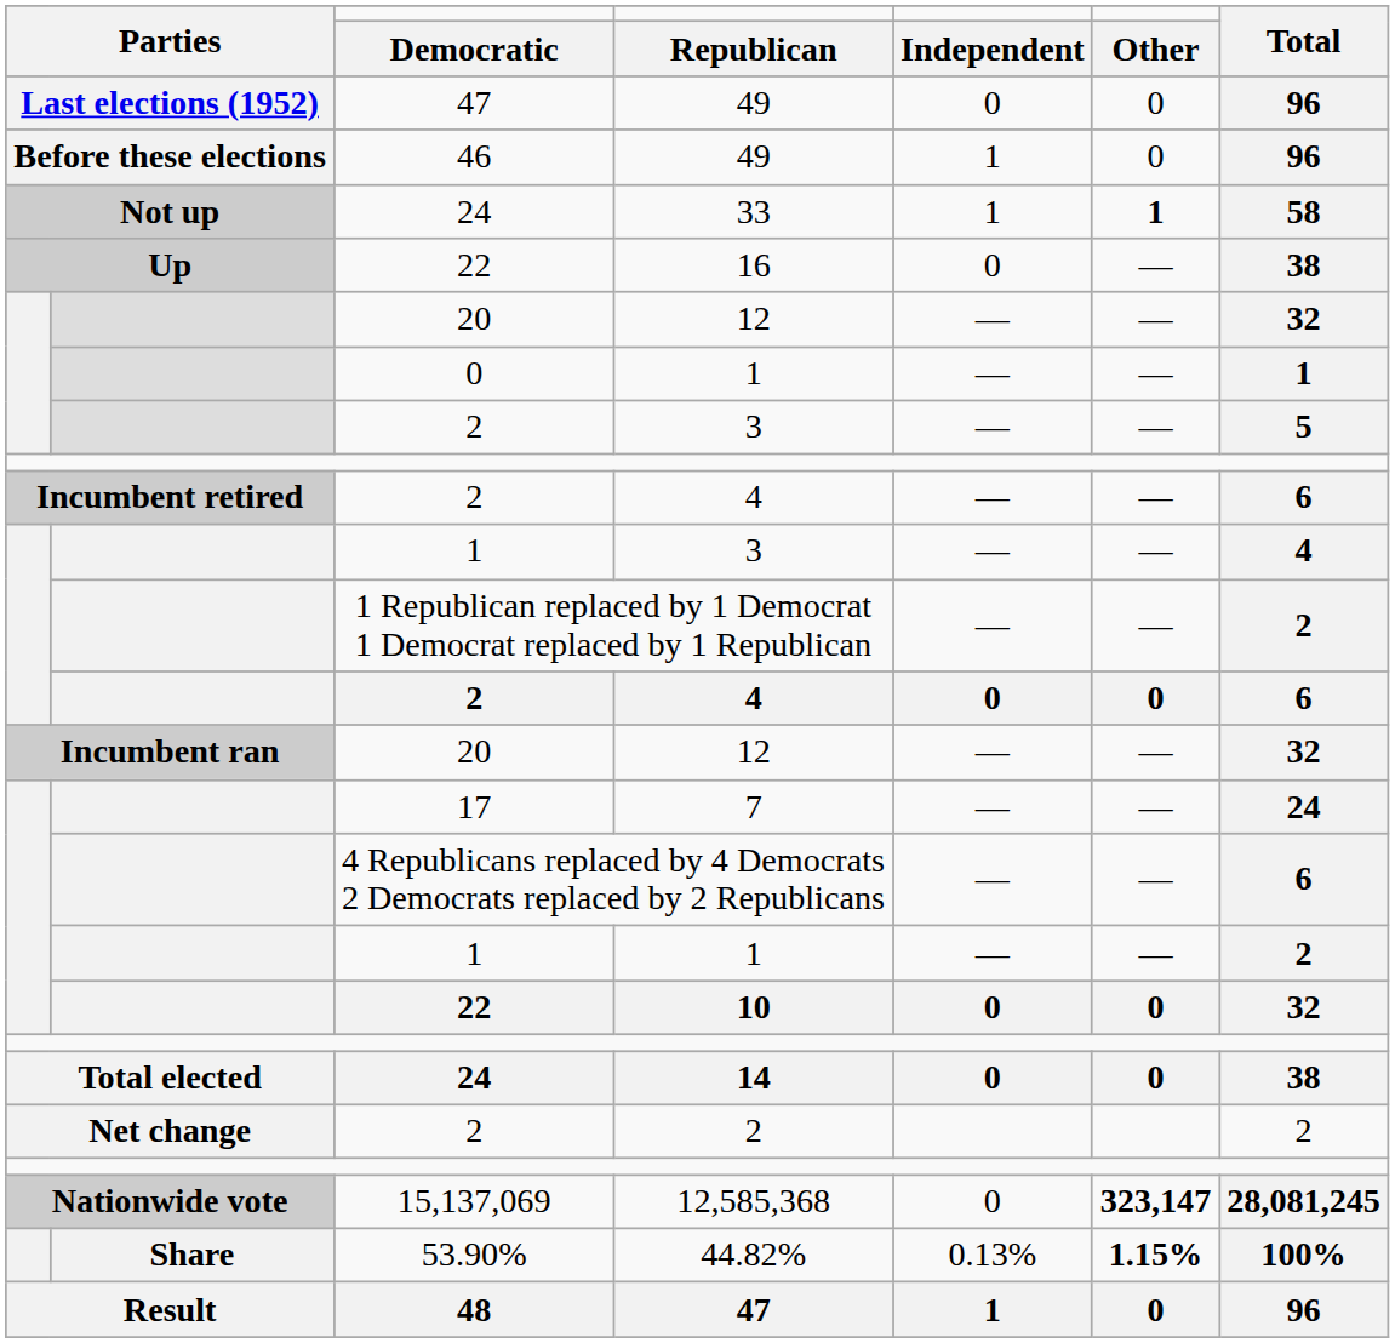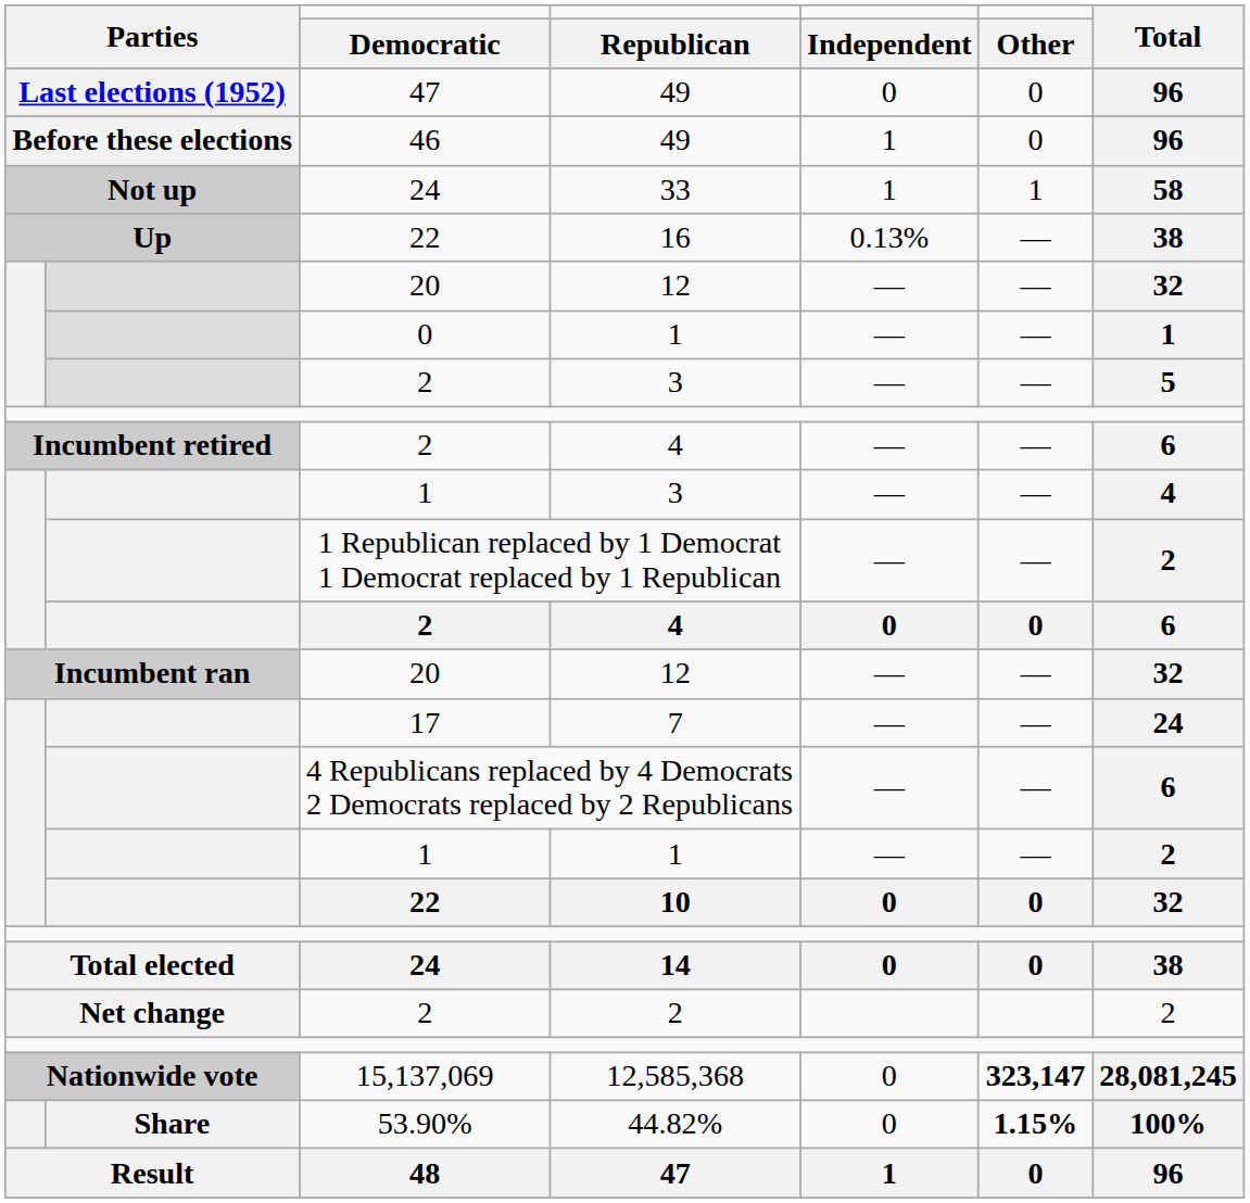 <table class=wikitable style=text-align:center>
 <tr>
 <th colspan=2 rowspan=2>Parties</th>
 <td></td>
 <td></td>
 <td></td>
 <td></td>
 <th rowspan=2>Total</th>
 </tr>
 <tr valign=bottom>
 <th>Democratic</th>
 <th>Republican</th>
 <th>Independent</th>
 <th>Other</th>
 </tr>
 <tr>
 <th colspan=2><a href='#'>Last elections (1952)</a></th>
 <td>47</td>
 <td>49</td>
 <td>0</td>
 <td>0</td>
 <th>96</th>
 </tr>
 <tr>
 <th colspan=2>Before these elections</th>
 <td>46</td>
 <td>49</td>
 <td>1</td>
 <td>0</td>
 <th>96</th>
 </tr>
 <tr>
 <th colspan=2 style="background:#ccc">Not up</th>
 <td>24</td>
 <td>33</td>
 <td>1</td>
-<td><strong>1</strong></td>
+<td>1</td>
 <th>58</th>
 </tr>
 <tr>
 <th colspan=2 style="background:#ccc">Up</th>
 <td>22</td>
 <td>16</td>
-<td>0</td>
+<td>0.13%</td>
 <td>—</td>
 <th>38</th>
 </tr>
 <tr>
 <th rowspan=3></th>
 <th style="background:#ddd"></th>
 <td>20</td>
 <td>12</td>
 <td>—</td>
 <td>—</td>
 <th>32</th>
 </tr>
 <tr>
 <th style="background:#ddd"></th>
 <td>0</td>
 <td>1</td>
 <td>—</td>
 <td>—</td>
 <th>1</th>
 </tr>
 <tr>
 <th style="background:#ddd"></th>
 <td>2</td>
 <td>3</td>
 <td>—</td>
 <td>—</td>
 <th>5</th>
 </tr>
 <tr>
 <td colspan=100></td>
 </tr>
 <tr>
 <th colspan=2 style="background:#ccc">Incumbent retired</th>
 <td>2</td>
 <td>4</td>
 <td>—</td>
 <td>—</td>
 <th>6</th>
 </tr>
 <tr>
 <th rowspan=3></th>
 <th></th>
 <td>1</td>
 <td>3</td>
 <td>—</td>
 <td>—</td>
 <th>4</th>
 </tr>
 <tr>
 <th></th>
 <td colspan=2>1 Republican replaced by 1 Democrat<br>1 Democrat replaced by 1 Republican</td>
 <td>—</td>
 <td>—</td>
 <th>2</th>
 </tr>
 <tr>
 <th></th>
 <th>2</th>
 <th>4</th>
 <th>0</th>
 <th>0</th>
 <th>6</th>
 </tr>
 <tr>
 <th colspan=2 style="background:#ccc">Incumbent ran</th>
 <td>20</td>
 <td>12</td>
 <td>—</td>
 <td>—</td>
 <th>32</th>
 </tr>
 <tr>
 <th rowspan=4></th>
 <th></th>
 <td>17</td>
 <td>7</td>
 <td>—</td>
 <td>—</td>
 <th>24</th>
 </tr>
 <tr>
 <th></th>
 <td colspan=2 >4 Republicans replaced by 4 Democrats<br>2 Democrats replaced by 2 Republicans</td>
 <td>—</td>
 <td>—</td>
 <th>6</th>
 </tr>
 <tr>
 <th></th>
 <td>1</td>
 <td>1</td>
 <td>—</td>
 <td>—</td>
 <th>2</th>
 </tr>
 <tr>
 <th></th>
 <th>22</th>
 <th>10</th>
 <th>0</th>
 <th>0</th>
 <th>32</th>
 </tr>
 <tr>
 <td colspan=99></td>
 </tr>
 <tr>
 <th colspan=2>Total elected</th>
 <th>24</th>
 <th>14</th>
 <th>0</th>
 <th>0</th>
 <th>38</th>
 </tr>
 <tr>
 <th colspan=2>Net change</th>
 <td>2</td>
 <td>2</td>
 <td></td>
 <td></td>
 <td>2</td>
 </tr>
 <tr>
 <td colspan=99></td>
 </tr>
 <tr>
 <th colspan=2 style="background:#ccc">Nationwide vote</th>
 <td>15,137,069</td>
 <td>12,585,368</td>
 <td>0</td>
 <td><strong>323,147</strong></td>
 <th>28,081,245</th>
 </tr>
 <tr>
 <th></th>
 <th>Share</th>
 <td>53.90%</td>
 <td>44.82%</td>
-<td>0.13%</td>
+<td>0</td>
 <td><strong>1.15%</strong></td>
 <th>100%</th>
 </tr>
 <tr>
 <th colspan=2>Result</th>
 <th>48</th>
 <th>47</th>
 <th>1</th>
 <th>0</th>
 <th>96</th>
 </tr>
 </table>
